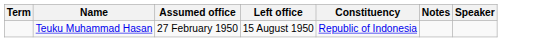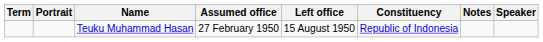 <table class="wikitable">
 <tr>
 <th>Term</th>
+<th>Portrait</th>
 <th>Name</th>
 <th>Assumed office</th>
 <th>Left office</th>
 <th>Constituency</th>
 <th>Notes</th>
 <th>Speaker</th>
 </tr>
 <tr>
 <td></td>
+<td></td>
 <td><a href='#'>Teuku Muhammad Hasan</a></td>
 <td>27 February 1950</td>
 <td>15 August 1950</td>
 <td> <a href='#'>Republic of Indonesia</a></td>
 <td></td>
 <td></td>
 </tr>
 </table>
